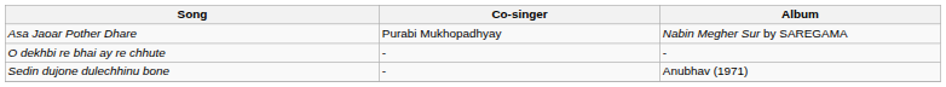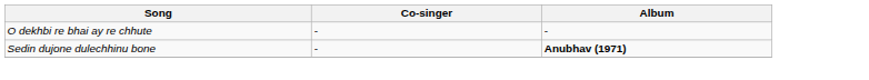 <table class="sortable wikitable">
 <tr>
 <th width="20%">Song</th>
 <th width="15%">Co-singer</th>
 <th width="15%">Album</th>
-</tr>
-<tr>
-<td><em>Asa Jaoar Pother Dhare</em></td>
-<td>Purabi Mukhopadhyay</td>
-<td><em>Nabin Megher Sur</em> by SAREGAMA</td>
 </tr>
 <tr>
 <td><em>O dekhbi re bhai ay re chhute</em></td>
 <td>-</td>
 <td>-</td>
 </tr>
 <tr>
 <td><em>Sedin dujone dulechhinu bone</em></td>
 <td>-</td>
-<td>Anubhav (1971)</td>
+<td><strong>Anubhav (1971)</strong></td>
 </tr>
 <tr>
 </tr>
 </table>
